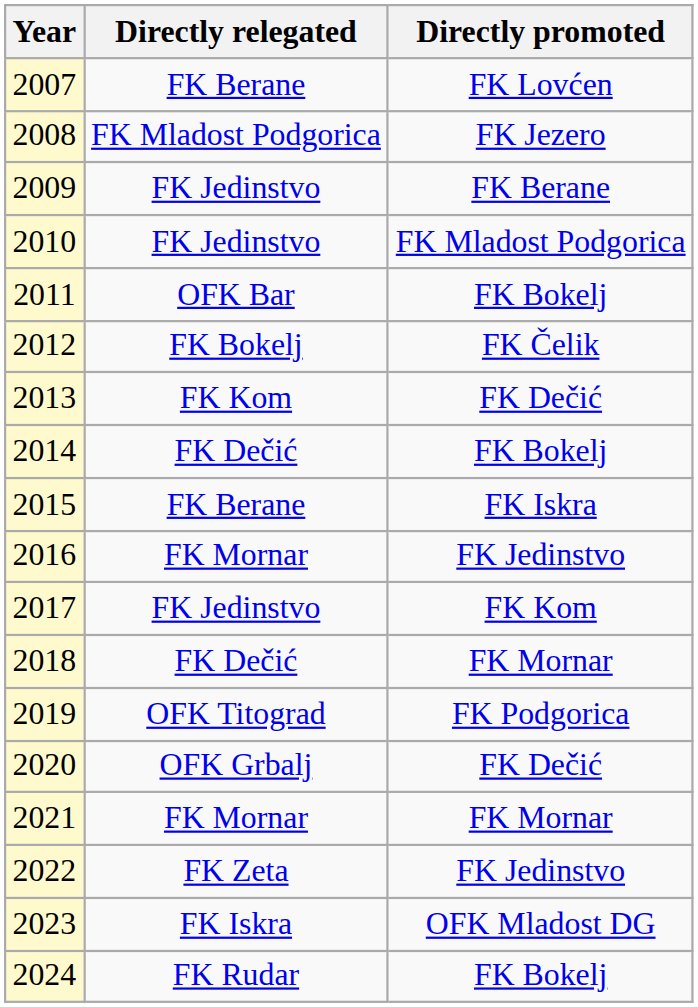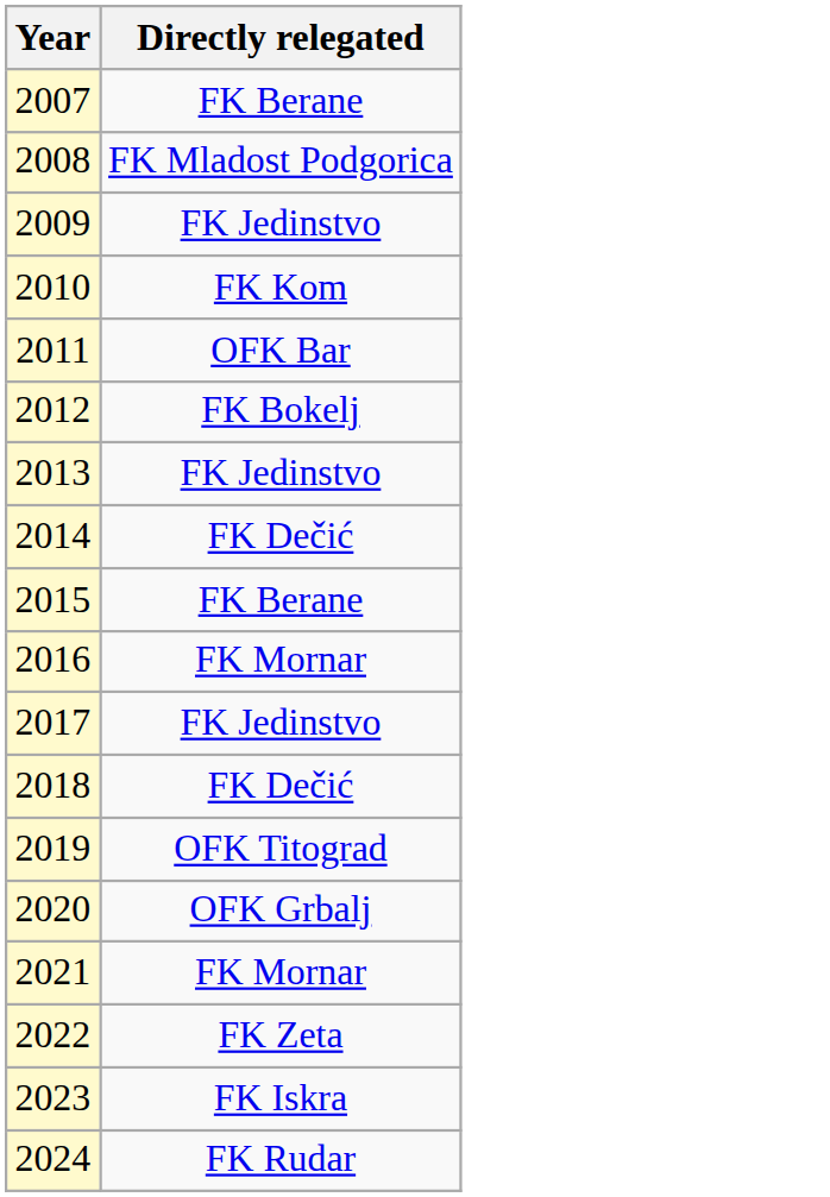 <table class="wikitable sortable" style="text-align:center; font-size:90%">
 <tr>
 <th>Year</th>
 <th> Directly relegated</th>
-<th> Directly promoted</th>
 </tr>
 <tr>
 <td style="background-color:#FFFACD">2007</td>
 <td><a href='#'>FK Berane</a></td>
-<td><a href='#'>FK Lovćen</a></td>
 </tr>
 <tr>
 <td style="background-color:#FFFACD">2008</td>
 <td><a href='#'>FK Mladost Podgorica</a></td>
-<td><a href='#'>FK Jezero</a></td>
 </tr>
 <tr>
 <td style="background-color:#FFFACD">2009</td>
 <td><a href='#'>FK Jedinstvo</a></td>
-<td><a href='#'>FK Berane</a></td>
 </tr>
 <tr>
 <td style="background-color:#FFFACD">2010</td>
-<td><a href='#'>FK Jedinstvo</a></td>
-<td><a href='#'>FK Mladost Podgorica</a></td>
+<td><a href='#'>FK Kom</a></td>
 </tr>
 <tr>
 <td style="background-color:#FFFACD">2011</td>
 <td><a href='#'>OFK Bar</a></td>
-<td><a href='#'>FK Bokelj</a></td>
 </tr>
 <tr>
 <td style="background-color:#FFFACD">2012</td>
 <td><a href='#'>FK Bokelj</a></td>
-<td><a href='#'>FK Čelik</a></td>
 </tr>
 <tr>
 <td style="background-color:#FFFACD">2013</td>
-<td><a href='#'>FK Kom</a></td>
-<td><a href='#'>FK Dečić</a></td>
+<td><a href='#'>FK Jedinstvo</a></td>
 </tr>
 <tr>
 <td style="background-color:#FFFACD">2014</td>
 <td><a href='#'>FK Dečić</a></td>
-<td><a href='#'>FK Bokelj</a></td>
 </tr>
 <tr>
 <td style="background-color:#FFFACD">2015</td>
 <td><a href='#'>FK Berane</a></td>
-<td><a href='#'>FK Iskra</a></td>
 </tr>
 <tr>
 <td style="background-color:#FFFACD">2016</td>
 <td><a href='#'>FK Mornar</a></td>
-<td><a href='#'>FK Jedinstvo</a></td>
 </tr>
 <tr>
 <td style="background-color:#FFFACD">2017</td>
 <td><a href='#'>FK Jedinstvo</a></td>
-<td><a href='#'>FK Kom</a></td>
 </tr>
 <tr>
 <td style="background-color:#FFFACD">2018</td>
 <td><a href='#'>FK Dečić</a></td>
-<td><a href='#'>FK Mornar</a></td>
 </tr>
 <tr>
 <td style="background-color:#FFFACD">2019</td>
 <td><a href='#'>OFK Titograd</a></td>
-<td><a href='#'>FK Podgorica</a></td>
 </tr>
 <tr>
 <td style="background-color:#FFFACD">2020</td>
 <td><a href='#'>OFK Grbalj</a></td>
-<td><a href='#'>FK Dečić</a></td>
 </tr>
 <tr>
 <td style="background-color:#FFFACD">2021</td>
-<td><a href='#'>FK Mornar</a></td>
 <td><a href='#'>FK Mornar</a></td>
 </tr>
 <tr>
 <td style="background-color:#FFFACD">2022</td>
 <td><a href='#'>FK Zeta</a></td>
-<td><a href='#'>FK Jedinstvo</a></td>
 </tr>
 <tr>
 <td style="background-color:#FFFACD">2023</td>
 <td><a href='#'>FK Iskra</a></td>
-<td><a href='#'>OFK Mladost DG</a></td>
 </tr>
 <tr>
 <td style="background-color:#FFFACD">2024</td>
 <td><a href='#'>FK Rudar</a></td>
-<td><a href='#'>FK Bokelj</a></td>
 </tr>
 </table>
